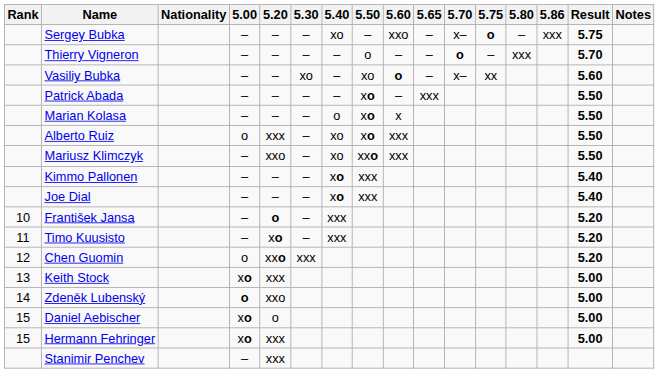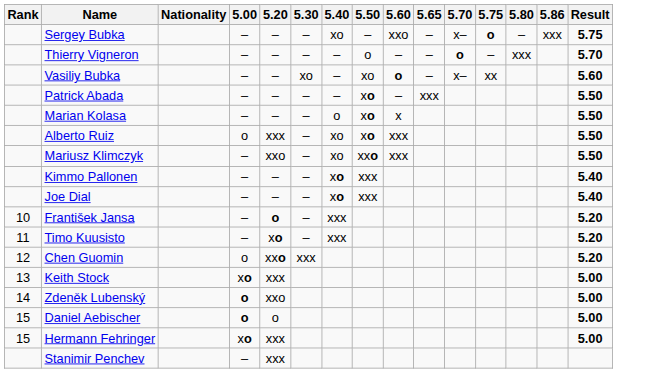 <table class="wikitable sortable" style="text-align:center; font-size:95%">
 <tr>
 <th>Rank</th>
 <th>Name</th>
 <th>Nationality</th>
 <th>5.00</th>
 <th>5.20</th>
 <th>5.30</th>
 <th>5.40</th>
 <th>5.50</th>
 <th>5.60</th>
 <th>5.65</th>
 <th>5.70</th>
 <th>5.75</th>
 <th>5.80</th>
 <th>5.86</th>
 <th>Result</th>
-<th>Notes</th>
 </tr>
 <tr>
 <td></td>
 <td align="left"><a href='#'>Sergey Bubka</a></td>
 <td align=left></td>
 <td>–</td>
 <td>–</td>
 <td>–</td>
 <td>xo</td>
 <td>–</td>
 <td>xxo</td>
 <td>–</td>
 <td>x–</td>
 <td><strong>o</strong></td>
 <td>–</td>
 <td>xxx</td>
 <td><strong>5.75</strong></td>
-<td></td>
 </tr>
 <tr>
 <td></td>
 <td align="left"><a href='#'>Thierry Vigneron</a></td>
 <td align=left></td>
 <td>–</td>
 <td>–</td>
 <td>–</td>
 <td>–</td>
 <td>o</td>
 <td>–</td>
 <td>–</td>
 <td><strong>o</strong></td>
 <td>–</td>
 <td>xxx</td>
 <td></td>
 <td><strong>5.70</strong></td>
-<td></td>
 </tr>
 <tr>
 <td></td>
 <td align="left"><a href='#'>Vasiliy Bubka</a></td>
 <td align=left></td>
 <td>–</td>
 <td>–</td>
 <td>xo</td>
 <td>–</td>
 <td>xo</td>
 <td><strong>o</strong></td>
 <td>–</td>
 <td>x–</td>
 <td>xx</td>
 <td></td>
 <td></td>
 <td><strong>5.60</strong></td>
-<td></td>
 </tr>
 <tr>
 <td></td>
 <td align="left"><a href='#'>Patrick Abada</a></td>
 <td align=left></td>
 <td>–</td>
 <td>–</td>
 <td>–</td>
 <td>–</td>
 <td>x<strong>o</strong></td>
 <td>–</td>
 <td>xxx</td>
 <td></td>
 <td></td>
 <td></td>
 <td></td>
 <td><strong>5.50</strong></td>
-<td></td>
 </tr>
 <tr>
 <td></td>
 <td align="left"><a href='#'>Marian Kolasa</a></td>
 <td align=left></td>
 <td>–</td>
 <td>–</td>
 <td>–</td>
 <td>o</td>
 <td>x<strong>o</strong></td>
 <td>x</td>
 <td></td>
 <td></td>
 <td></td>
 <td></td>
 <td></td>
 <td><strong>5.50</strong></td>
-<td></td>
 </tr>
 <tr>
 <td></td>
 <td align="left"><a href='#'>Alberto Ruiz</a></td>
 <td align=left></td>
 <td>o</td>
 <td>xxx</td>
 <td>–</td>
 <td>xo</td>
 <td>x<strong>o</strong></td>
 <td>xxx</td>
 <td></td>
 <td></td>
 <td></td>
 <td></td>
 <td></td>
 <td><strong>5.50</strong></td>
-<td></td>
 </tr>
 <tr>
 <td></td>
 <td align="left"><a href='#'>Mariusz Klimczyk</a></td>
 <td align=left></td>
 <td>–</td>
 <td>xxo</td>
 <td>–</td>
 <td>xo</td>
 <td>xx<strong>o</strong></td>
 <td>xxx</td>
 <td></td>
 <td></td>
 <td></td>
 <td></td>
 <td></td>
 <td><strong>5.50</strong></td>
-<td></td>
 </tr>
 <tr>
 <td></td>
 <td align="left"><a href='#'>Kimmo Pallonen</a></td>
 <td align=left></td>
 <td>–</td>
 <td>–</td>
 <td>–</td>
 <td>x<strong>o</strong></td>
 <td>xxx</td>
 <td></td>
 <td></td>
 <td></td>
 <td></td>
 <td></td>
 <td></td>
 <td><strong>5.40</strong></td>
-<td></td>
 </tr>
 <tr>
 <td></td>
 <td align="left"><a href='#'>Joe Dial</a></td>
 <td align=left></td>
 <td>–</td>
 <td>–</td>
 <td>–</td>
 <td>x<strong>o</strong></td>
 <td>xxx</td>
 <td></td>
 <td></td>
 <td></td>
 <td></td>
 <td></td>
 <td></td>
 <td><strong>5.40</strong></td>
-<td></td>
 </tr>
 <tr>
 <td>10</td>
 <td align="left"><a href='#'>František Jansa</a></td>
 <td align=left></td>
 <td>–</td>
 <td><strong>o</strong></td>
 <td>–</td>
 <td>xxx</td>
 <td></td>
 <td></td>
 <td></td>
 <td></td>
 <td></td>
 <td></td>
 <td></td>
 <td><strong>5.20</strong></td>
-<td></td>
 </tr>
 <tr>
 <td>11</td>
 <td align="left"><a href='#'>Timo Kuusisto</a></td>
 <td align=left></td>
 <td>–</td>
 <td>x<strong>o</strong></td>
 <td>–</td>
 <td>xxx</td>
 <td></td>
 <td></td>
 <td></td>
 <td></td>
 <td></td>
 <td></td>
 <td></td>
 <td><strong>5.20</strong></td>
-<td></td>
 </tr>
 <tr>
 <td>12</td>
 <td align="left"><a href='#'>Chen Guomin</a></td>
 <td align=left></td>
 <td>o</td>
 <td>xx<strong>o</strong></td>
 <td>xxx</td>
 <td></td>
 <td></td>
 <td></td>
 <td></td>
 <td></td>
 <td></td>
 <td></td>
 <td></td>
 <td><strong>5.20</strong></td>
-<td></td>
 </tr>
 <tr>
 <td>13</td>
 <td align="left"><a href='#'>Keith Stock</a></td>
 <td align=left></td>
 <td>x<strong>o</strong></td>
 <td>xxx</td>
 <td></td>
 <td></td>
 <td></td>
 <td></td>
 <td></td>
 <td></td>
 <td></td>
 <td></td>
 <td></td>
 <td><strong>5.00</strong></td>
-<td></td>
 </tr>
 <tr>
 <td>14</td>
 <td align="left"><a href='#'>Zdeněk Lubenský</a></td>
 <td align=left></td>
 <td><strong>o</strong></td>
 <td>xxo</td>
 <td></td>
 <td></td>
 <td></td>
 <td></td>
 <td></td>
 <td></td>
 <td></td>
 <td></td>
 <td></td>
 <td><strong>5.00</strong></td>
-<td></td>
 </tr>
 <tr>
 <td>15</td>
 <td align="left"><a href='#'>Daniel Aebischer</a></td>
 <td align=left></td>
-<td>x<strong>o</strong></td>
+<td><strong>o</strong></td>
 <td>o</td>
 <td></td>
 <td></td>
 <td></td>
 <td></td>
 <td></td>
 <td></td>
 <td></td>
 <td></td>
 <td></td>
 <td><strong>5.00</strong></td>
-<td></td>
 </tr>
 <tr>
 <td>15</td>
 <td align="left"><a href='#'>Hermann Fehringer</a></td>
 <td align=left></td>
 <td>x<strong>o</strong></td>
 <td>xxx</td>
 <td></td>
 <td></td>
 <td></td>
 <td></td>
 <td></td>
 <td></td>
 <td></td>
 <td></td>
 <td></td>
 <td><strong>5.00</strong></td>
-<td></td>
 </tr>
 <tr>
 <td></td>
 <td align="left"><a href='#'>Stanimir Penchev</a></td>
 <td align=left></td>
 <td>–</td>
 <td>xxx</td>
 <td></td>
 <td></td>
 <td></td>
 <td></td>
 <td></td>
 <td></td>
 <td></td>
 <td></td>
 <td></td>
 <td><strong></strong></td>
-<td></td>
 </tr>
 </table>
